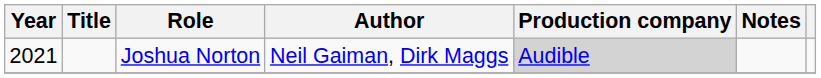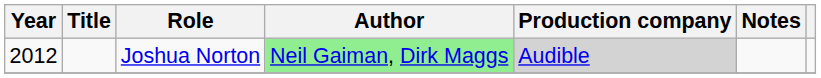 <table class="wikitable plainrowheaders sortable">
 <tr>
 <th scope="col">Year</th>
 <th scope="col">Title</th>
 <th scope="col">Role</th>
 <th scope="col">Author</th>
 <th scope="col">Production company</th>
 <th scope="col" class="unsortable">Notes</th>
 <th scope="col" class="unsortable"></th>
 </tr>
 <tr>
-<td>2021</td>
+<td>2012</td>
 <td></td>
 <td><a href='#'>Joshua Norton</a></td>
-<td><a href='#'>Neil Gaiman</a>, <a href='#'>Dirk Maggs</a></td>
+<td style="background: lightgreen;"><a href='#'>Neil Gaiman</a>, <a href='#'>Dirk Maggs</a></td>
 <td style="background: lightgrey;"><a href='#'>Audible</a></td>
 <td></td>
 <td style="text-align:center;"></td>
 </tr>
 <tr>
 </tr>
 </table>
